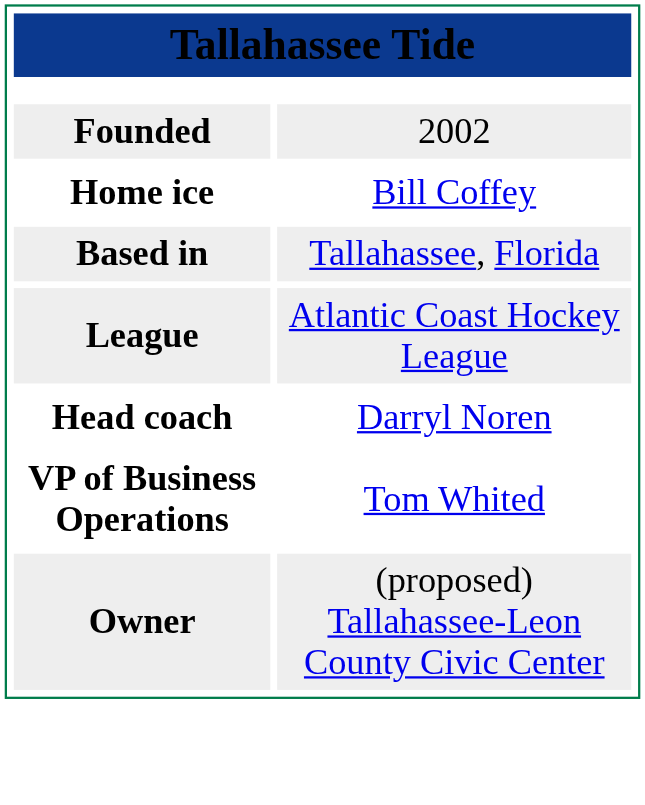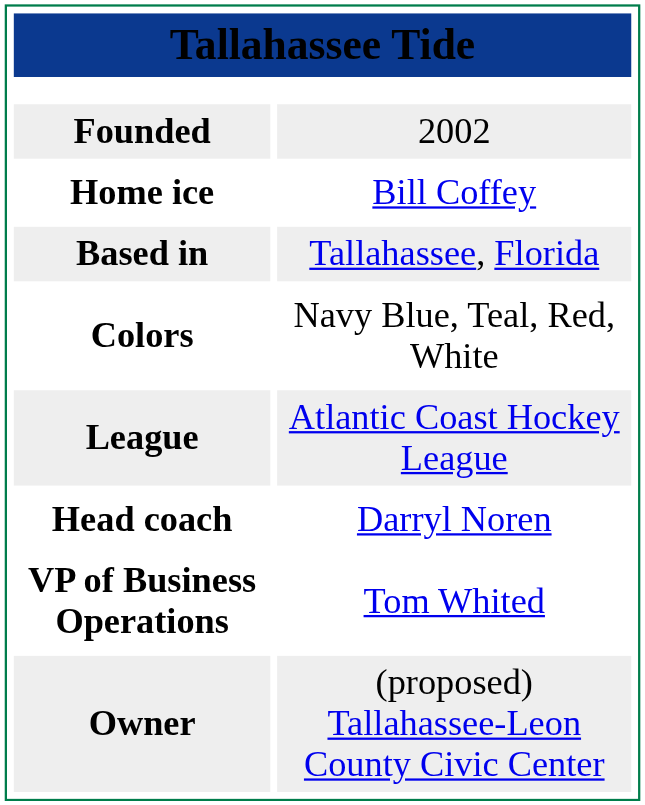 <table style="margin:5px; border:1px solid #007D4B;" align=right cellpadding=3 cellspacing=3 width=280>
 <tr align="center" bgcolor="#0B398F">
 <td colspan=2><span><big><strong>Tallahassee Tide</strong></big></span></td>
 </tr>
 <tr align="center">
 <td colspan=2></td>
 </tr>
 <tr align="center" bgcolor="#eeeeee">
 <td><strong>Founded</strong></td>
 <td>2002</td>
 </tr>
 <tr align="center">
 <td><strong>Home ice</strong></td>
 <td><a href='#'>Bill Coffey</a></td>
 </tr>
 <tr align="center" bgcolor="#eeeeee">
 <td><strong>Based in</strong></td>
 <td><a href='#'>Tallahassee</a>, <a href='#'>Florida</a></td>
 </tr>
+<tr align="center">
+<td><strong>Colors</strong></td>
+<td>Navy Blue, Teal, Red, White</td>
+</tr>
 <tr align="center" bgcolor="#eeeeee">
 <td><strong>League</strong></td>
 <td><a href='#'>Atlantic Coast Hockey League</a></td>
 </tr>
 <tr align="center">
 <td><strong>Head coach</strong></td>
 <td><a href='#'>Darryl Noren</a></td>
 </tr>
 <tr align="center">
 <td><strong>VP of Business Operations</strong></td>
 <td><a href='#'>Tom Whited</a></td>
 </tr>
 <tr align="center" bgcolor="#eeeeee">
 <td><strong>Owner</strong></td>
 <td>(proposed) <a href='#'>Tallahassee-Leon County Civic Center</a></td>
 </tr>
 </table>
